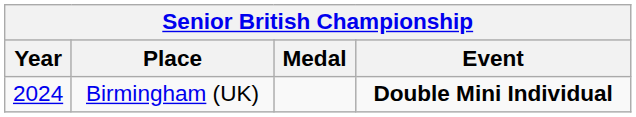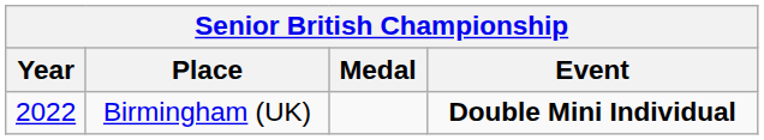 <table class="wikitable center col2izq" style="text-align:center;width:445px;">
 <tr>
 <th colspan="4"><a href='#'>Senior British Championship</a></th>
 </tr>
 <tr>
 <th>Year</th>
 <th>Place</th>
 <th>Medal</th>
 <th>Event</th>
 </tr>
 <tr>
-<td><a href='#'>2024</a></td>
+<td><a href='#'>2022</a></td>
 <td><a href='#'>Birmingham</a> (UK)</td>
 <td></td>
 <td><strong>Double Mini Individual</strong></td>
 </tr>
 </table>
